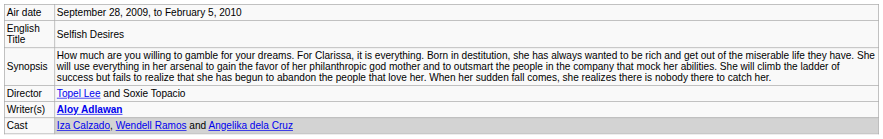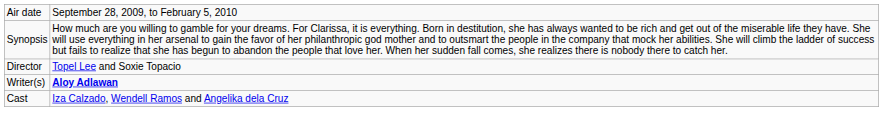 <table class="wikitable" style="font-size:90%;">
 <tr>
 <td>Air date</td>
 <td>September 28, 2009, to February 5, 2010</td>
-</tr>
-<tr>
-<td>English Title</td>
-<td>Selfish Desires</td>
 </tr>
 <tr>
 <td>Synopsis</td>
 <td>How much are you willing to gamble for your dreams. For Clarissa, it is everything. Born in destitution, she has always wanted to be rich and get out of the miserable life they have. She will use everything in her arsenal to gain the favor of her philanthropic god mother and to outsmart the people in the company that mock her abilities. She will climb the ladder of success but fails to realize that she has begun to abandon the people that love her. When her sudden fall comes, she realizes there is nobody there to catch her.</td>
 </tr>
 <tr>
 <td>Director</td>
 <td><a href='#'>Topel Lee</a> and Soxie Topacio</td>
 </tr>
 <tr>
 <td>Writer(s)</td>
 <td><strong><a href='#'>Aloy Adlawan</a></strong></td>
 </tr>
 <tr>
 <td>Cast</td>
-<td style="background: lightgrey;"><a href='#'>Iza Calzado</a>, <a href='#'>Wendell Ramos</a> and <a href='#'>Angelika dela Cruz</a></td>
+<td><a href='#'>Iza Calzado</a>, <a href='#'>Wendell Ramos</a> and <a href='#'>Angelika dela Cruz</a></td>
 </tr>
 </table>
